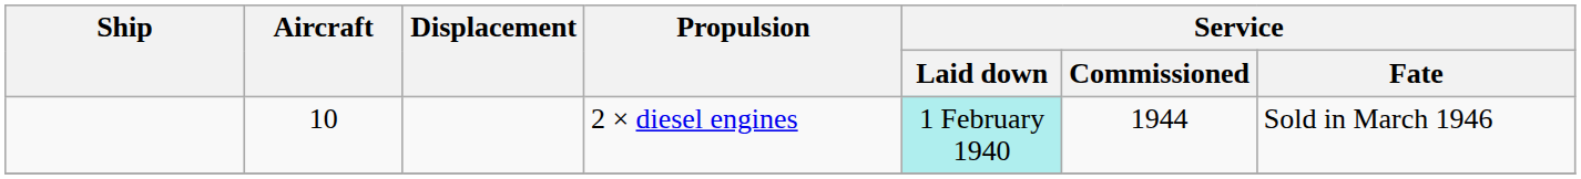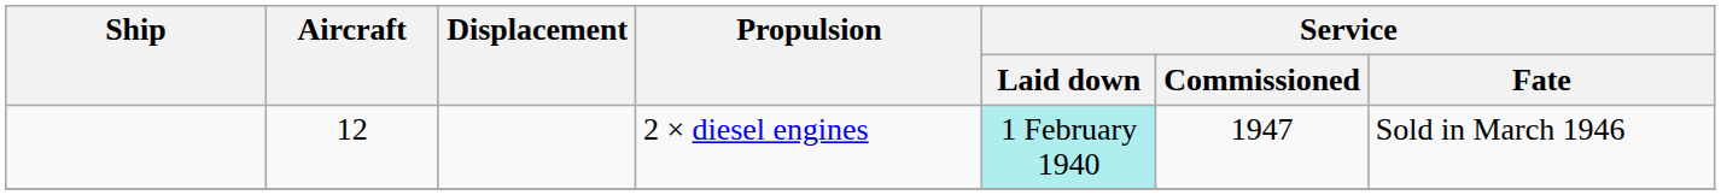 <table class="wikitable" style="width:99%;">
 <tr valign="top"|- valign="top">
 <th style="width:15%; text-align:center;" rowspan="2">Ship</th>
 <th style="width:10%; text-align:center;" rowspan="2">Aircraft</th>
 <th style="width:10%; text-align:center;" rowspan="2">Displacement</th>
 <th style="width:20%; text-align:center;" rowspan="2">Propulsion</th>
 <th style="width:40%; text-align:center;" colspan="3">Service</th>
 </tr>
 <tr valign="top">
 <th style="width:10%; text-align:center;">Laid down</th>
 <th style="width:10%; text-align:center;">Commissioned</th>
 <th style="width:20%; text-align:center;">Fate</th>
 </tr>
 <tr valign="top">
 <td align= left></td>
-<td style="text-align:center;">10</td>
+<td style="text-align:center;">12</td>
 <td style="text-align:center;"></td>
 <td align= left>2 × <a href='#'>diesel engines</a></td>
 <td style="background: paleturquoise; text-align:center;">1 February 1940</td>
-<td style="text-align:center;">1944</td>
+<td style="text-align:center;">1947</td>
 <td align= left>Sold in March 1946</td>
 </tr>
 <tr valign="top">
 </tr>
 </table>
